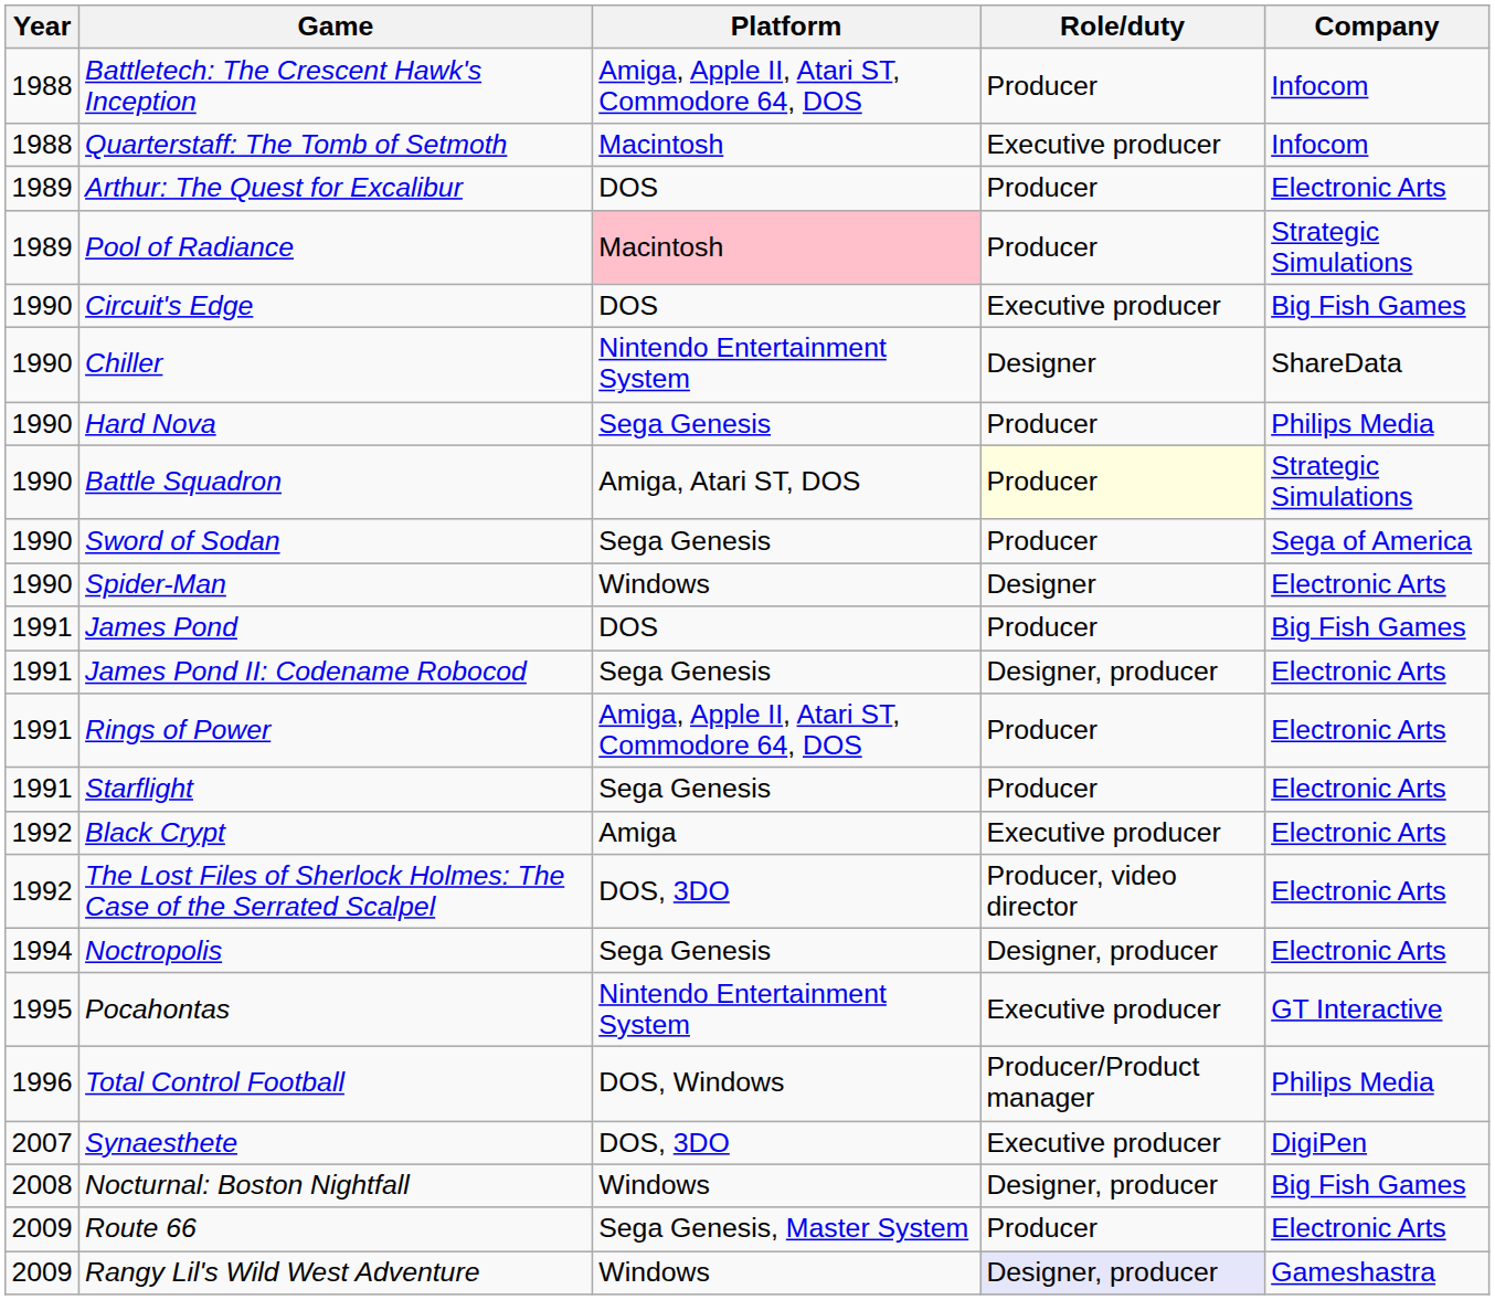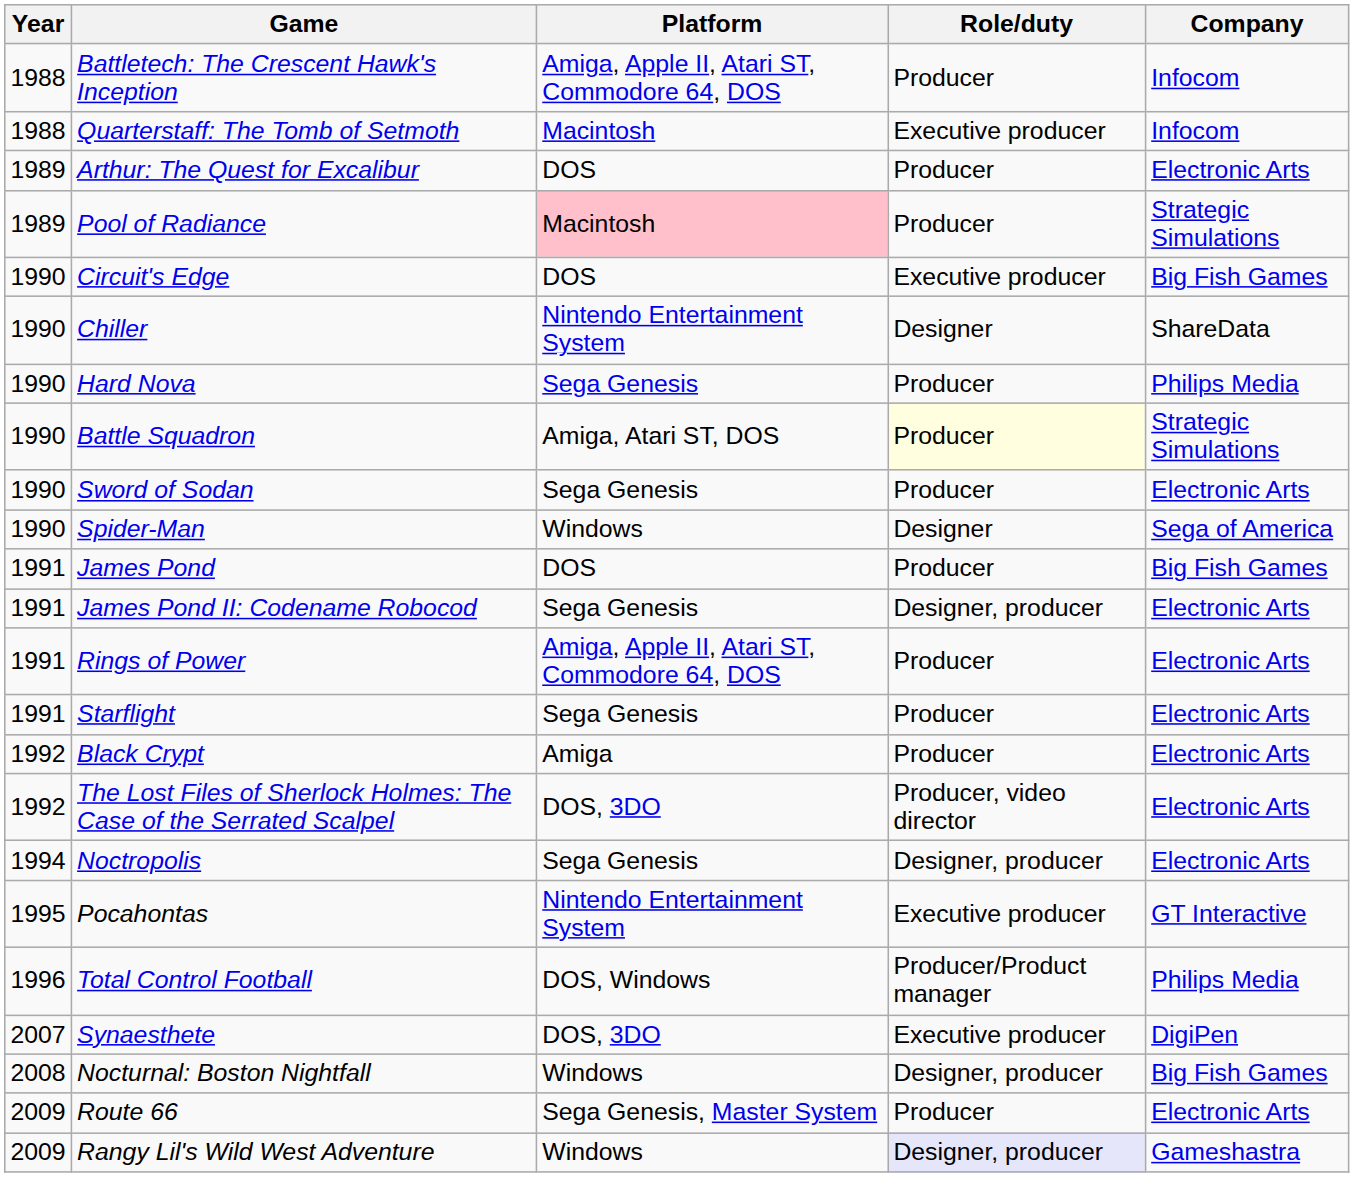 <table class="wikitable">
 <tr>
 <th>Year</th>
 <th>Game</th>
 <th>Platform</th>
 <th>Role/duty</th>
 <th>Company</th>
 </tr>
 <tr>
 <td>1988</td>
 <td><em><a href='#'>Battletech: The Crescent Hawk's Inception</a></em></td>
 <td><a href='#'>Amiga</a>, <a href='#'>Apple II</a>, <a href='#'>Atari ST</a>, <a href='#'>Commodore 64</a>, <a href='#'>DOS</a></td>
 <td>Producer</td>
 <td><a href='#'>Infocom</a></td>
 </tr>
 <tr>
 <td>1988</td>
 <td><em><a href='#'>Quarterstaff: The Tomb of Setmoth</a></em></td>
 <td><a href='#'>Macintosh</a></td>
 <td>Executive producer</td>
 <td><a href='#'>Infocom</a></td>
 </tr>
 <tr>
 <td>1989</td>
 <td><em><a href='#'>Arthur: The Quest for Excalibur</a></em></td>
 <td>DOS</td>
 <td>Producer</td>
 <td><a href='#'>Electronic Arts</a></td>
 </tr>
 <tr>
 <td>1989</td>
 <td><em><a href='#'>Pool of Radiance</a></em></td>
 <td style="background: pink;">Macintosh</td>
 <td>Producer</td>
 <td><a href='#'>Strategic Simulations</a></td>
 </tr>
 <tr>
 <td>1990</td>
 <td><em><a href='#'>Circuit's Edge</a></em></td>
 <td>DOS</td>
 <td>Executive producer</td>
 <td><a href='#'>Big Fish Games</a></td>
 </tr>
 <tr>
 <td>1990</td>
 <td><em><a href='#'>Chiller</a></em></td>
 <td><a href='#'>Nintendo Entertainment System</a></td>
 <td>Designer</td>
 <td>ShareData</td>
 </tr>
 <tr>
 <td>1990</td>
 <td><em><a href='#'>Hard Nova</a></em></td>
 <td><a href='#'>Sega Genesis</a></td>
 <td>Producer</td>
 <td><a href='#'>Philips Media</a></td>
 </tr>
 <tr>
 <td>1990</td>
 <td><em><a href='#'>Battle Squadron</a></em></td>
 <td>Amiga, Atari ST, DOS</td>
 <td style="background: lightyellow;">Producer</td>
 <td><a href='#'>Strategic Simulations</a></td>
 </tr>
 <tr>
 <td>1990</td>
 <td><em><a href='#'>Sword of Sodan</a></em></td>
 <td>Sega Genesis</td>
 <td>Producer</td>
-<td><a href='#'>Sega of America</a></td>
+<td><a href='#'>Electronic Arts</a></td>
 </tr>
 <tr>
 <td>1990</td>
 <td><em><a href='#'>Spider-Man</a></em></td>
 <td>Windows</td>
 <td>Designer</td>
-<td><a href='#'>Electronic Arts</a></td>
+<td><a href='#'>Sega of America</a></td>
 </tr>
 <tr>
 <td>1991</td>
 <td><em><a href='#'>James Pond</a></em></td>
 <td>DOS</td>
 <td>Producer</td>
 <td><a href='#'>Big Fish Games</a></td>
 </tr>
 <tr>
 <td>1991</td>
 <td><em><a href='#'>James Pond II: Codename Robocod</a></em></td>
 <td>Sega Genesis</td>
 <td>Designer, producer</td>
 <td><a href='#'>Electronic Arts</a></td>
 </tr>
 <tr>
 <td>1991</td>
 <td><em><a href='#'>Rings of Power</a></em></td>
 <td><a href='#'>Amiga</a>, <a href='#'>Apple II</a>, <a href='#'>Atari ST</a>, <a href='#'>Commodore 64</a>, <a href='#'>DOS</a></td>
 <td>Producer</td>
 <td><a href='#'>Electronic Arts</a></td>
 </tr>
 <tr>
 <td>1991</td>
 <td><em><a href='#'>Starflight</a></em></td>
 <td>Sega Genesis</td>
 <td>Producer</td>
 <td><a href='#'>Electronic Arts</a></td>
 </tr>
 <tr>
 <td>1992</td>
 <td><em><a href='#'>Black Crypt</a></em></td>
 <td>Amiga</td>
-<td>Executive producer</td>
+<td>Producer</td>
 <td><a href='#'>Electronic Arts</a></td>
 </tr>
 <tr>
 <td>1992</td>
 <td><em><a href='#'>The Lost Files of Sherlock Holmes: The Case of the Serrated Scalpel</a></em></td>
 <td>DOS, <a href='#'>3DO</a></td>
 <td>Producer, video director</td>
 <td><a href='#'>Electronic Arts</a></td>
 </tr>
 <tr>
 <td>1994</td>
 <td><em><a href='#'>Noctropolis</a></em></td>
 <td>Sega Genesis</td>
 <td>Designer, producer</td>
 <td><a href='#'>Electronic Arts</a></td>
 </tr>
 <tr>
 <td>1995</td>
 <td><em>Pocahontas</em></td>
 <td><a href='#'>Nintendo Entertainment System</a></td>
 <td>Executive producer</td>
 <td><a href='#'>GT Interactive</a></td>
 </tr>
 <tr>
 <td>1996</td>
 <td><em><a href='#'>Total Control Football</a></em></td>
 <td>DOS, Windows</td>
 <td>Producer/Product manager</td>
 <td><a href='#'>Philips Media</a></td>
 </tr>
 <tr>
 <td>2007</td>
 <td><em><a href='#'>Synaesthete</a></em></td>
 <td>DOS, <a href='#'>3DO</a></td>
 <td>Executive producer</td>
 <td><a href='#'>DigiPen</a></td>
 </tr>
 <tr>
 <td>2008</td>
 <td><em>Nocturnal: Boston Nightfall</em></td>
 <td>Windows</td>
 <td>Designer, producer</td>
 <td><a href='#'>Big Fish Games</a></td>
 </tr>
 <tr>
 <td>2009</td>
 <td><em>Route 66</em></td>
 <td>Sega Genesis, <a href='#'>Master System</a></td>
 <td>Producer</td>
 <td><a href='#'>Electronic Arts</a></td>
 </tr>
 <tr>
 <td>2009</td>
 <td><em>Rangy Lil's Wild West Adventure</em></td>
 <td>Windows</td>
 <td style="background: lavender;">Designer, producer</td>
 <td><a href='#'>Gameshastra</a></td>
 </tr>
 </table>
